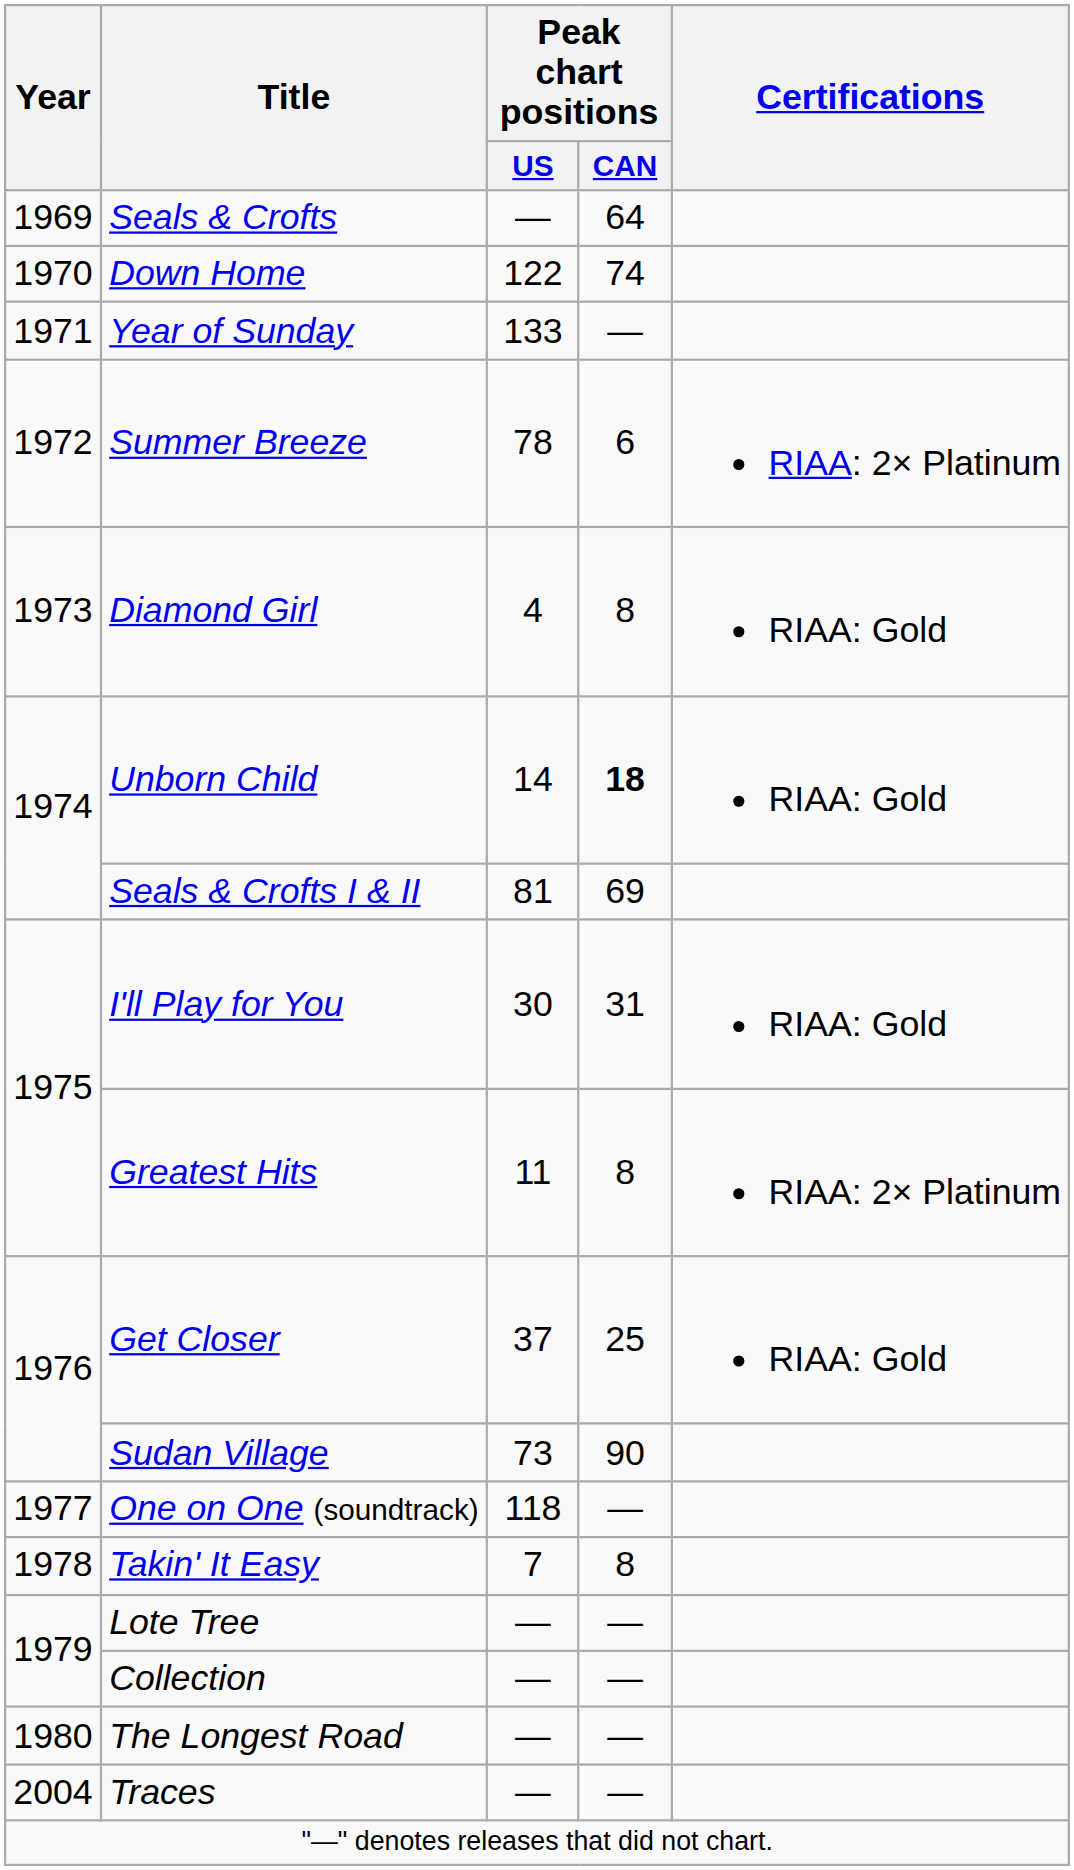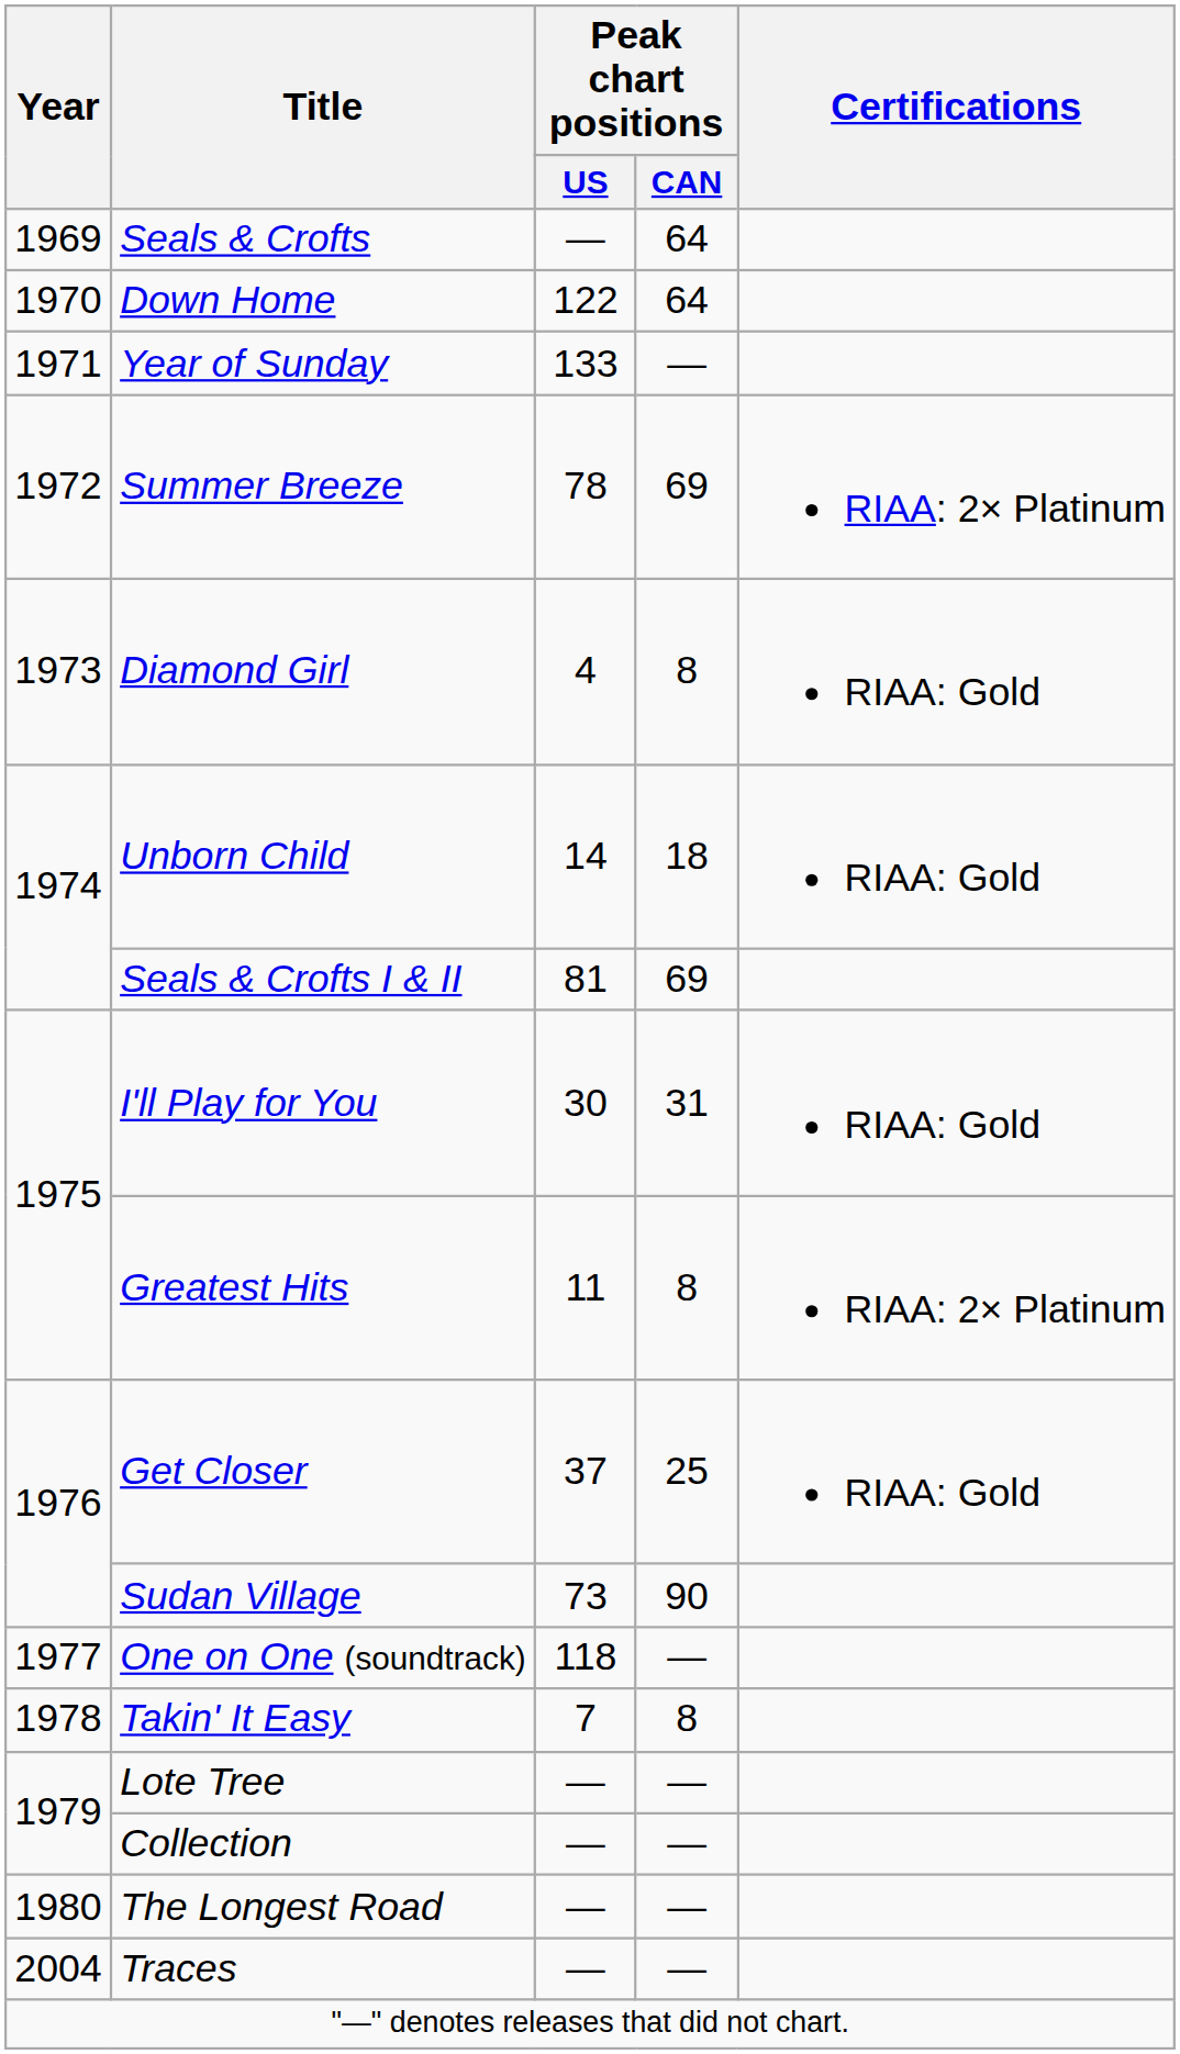 <table class="wikitable">
 <tr>
 <th scope="col" rowspan="2">Year</th>
 <th scope="col" rowspan="2">Title</th>
 <th scope="col" colspan="2">Peak chart positions</th>
 <th scope="col" rowspan="2"><a href='#'>Certifications</a></th>
 </tr>
 <tr style="font-size:smaller;">
 <th style="width:35px;"><a href='#'>US</a><br></th>
 <th style="width:35px;"><a href='#'>CAN</a><br></th>
 </tr>
 <tr>
 <td>1969</td>
 <td><em><a href='#'>Seals & Crofts</a></em></td>
 <td align=center>―</td>
 <td align=center>64</td>
 <td></td>
 </tr>
 <tr>
 <td>1970</td>
 <td><em><a href='#'>Down Home</a></em></td>
 <td align=center>122</td>
-<td align=center>74</td>
+<td align=center>64</td>
 <td></td>
 </tr>
 <tr>
 <td>1971</td>
 <td><em><a href='#'>Year of Sunday</a></em></td>
 <td align=center>133</td>
 <td align=center>―</td>
 <td></td>
 </tr>
 <tr>
 <td>1972</td>
 <td><em><a href='#'>Summer Breeze</a></em></td>
 <td align=center>78</td>
-<td align=center>6</td>
+<td align=center>69</td>
 <td><br><ul><li><a href='#'>RIAA</a>: 2× Platinum</li></ul></td>
 </tr>
 <tr>
 <td>1973</td>
 <td><em><a href='#'>Diamond Girl</a></em></td>
 <td align=center>4</td>
 <td align=center>8</td>
 <td><br><ul><li>RIAA: Gold</li></ul></td>
 </tr>
 <tr>
 <td rowspan="2">1974</td>
 <td><em><a href='#'>Unborn Child</a></em></td>
 <td align=center>14</td>
-<td align=center><strong>18</strong></td>
+<td align=center>18</td>
 <td><br><ul><li>RIAA: Gold</li></ul></td>
 </tr>
 <tr>
 <td><em><a href='#'>Seals & Crofts I & II</a></em></td>
 <td align=center>81</td>
 <td align=center>69</td>
 <td></td>
 </tr>
 <tr>
 <td rowspan="2">1975</td>
 <td><em><a href='#'>I'll Play for You</a></em></td>
 <td align=center>30</td>
 <td align=center>31</td>
 <td><br><ul><li>RIAA: Gold</li></ul></td>
 </tr>
 <tr>
 <td><em><a href='#'>Greatest Hits</a></em></td>
 <td align=center>11</td>
 <td align=center>8</td>
 <td><br><ul><li>RIAA: 2× Platinum</li></ul></td>
 </tr>
 <tr>
 <td rowspan="2">1976</td>
 <td><em><a href='#'>Get Closer</a></em></td>
 <td align=center>37</td>
 <td align=center>25</td>
 <td><br><ul><li>RIAA: Gold</li></ul></td>
 </tr>
 <tr>
 <td><em><a href='#'>Sudan Village</a></em></td>
 <td align=center>73</td>
 <td align=center>90</td>
 <td></td>
 </tr>
 <tr>
 <td>1977</td>
 <td><em><a href='#'>One on One</a></em> <small>(soundtrack)</small></td>
 <td align=center>118</td>
 <td align=center>―</td>
 <td></td>
 </tr>
 <tr>
 <td>1978</td>
 <td><em><a href='#'>Takin' It Easy</a></em></td>
 <td align=center>7</td>
 <td align=center>8</td>
 <td></td>
 </tr>
 <tr>
 <td rowspan="2">1979</td>
 <td><em>Lote Tree</em></td>
 <td align=center>―</td>
 <td align=center>―</td>
 <td></td>
 </tr>
 <tr>
 <td><em>Collection</em></td>
 <td align=center>―</td>
 <td align=center>―</td>
 <td></td>
 </tr>
 <tr>
 <td>1980</td>
 <td><em>The Longest Road</em></td>
 <td align=center>―</td>
 <td align=center>―</td>
 <td></td>
 </tr>
 <tr>
 <td>2004</td>
 <td><em>Traces</em></td>
 <td align=center>―</td>
 <td align=center>―</td>
 <td></td>
 </tr>
 <tr>
 <td colspan="5" style="text-align:center; font-size:9pt;">"—" denotes releases that did not chart.</td>
 </tr>
 </table>
